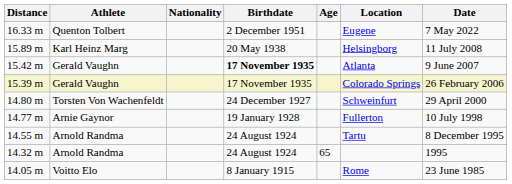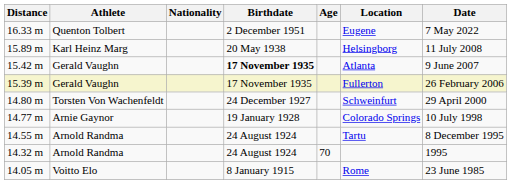 <table class="wikitable">
 <tr>
 <th>Distance</th>
 <th>Athlete</th>
 <th>Nationality</th>
 <th>Birthdate</th>
 <th>Age</th>
 <th>Location</th>
 <th>Date</th>
 </tr>
 <tr>
 <td>16.33 m</td>
 <td>Quenton Tolbert</td>
 <td></td>
 <td>2 December 1951</td>
 <td></td>
 <td><a href='#'>Eugene</a></td>
 <td>7 May 2022</td>
 </tr>
 <tr>
 <td>15.89 m</td>
 <td>Karl Heinz Marg</td>
 <td></td>
 <td>20 May 1938</td>
 <td></td>
 <td><a href='#'>Helsingborg</a></td>
 <td>11 July 2008</td>
 </tr>
 <tr>
 <td>15.42 m</td>
 <td>Gerald Vaughn</td>
 <td></td>
 <td><strong>17 November 1935</strong></td>
 <td></td>
 <td><a href='#'>Atlanta</a></td>
 <td>9 June 2007</td>
 </tr>
 <tr style="background:#f6f5ce;">
 <td>15.39 m </td>
 <td>Gerald Vaughn</td>
 <td></td>
 <td>17 November 1935</td>
 <td></td>
-<td><a href='#'>Colorado Springs</a></td>
+<td><a href='#'>Fullerton</a></td>
 <td>26 February 2006</td>
 </tr>
 <tr>
 <td>14.80 m</td>
 <td>Torsten Von Wachenfeldt</td>
 <td></td>
 <td>24 December 1927</td>
 <td></td>
 <td><a href='#'>Schweinfurt</a></td>
 <td>29 April 2000</td>
 </tr>
 <tr>
 <td>14.77 m</td>
 <td>Arnie Gaynor</td>
 <td></td>
 <td>19 January 1928</td>
 <td></td>
-<td><a href='#'>Fullerton</a></td>
+<td><a href='#'>Colorado Springs</a></td>
 <td>10 July 1998</td>
 </tr>
 <tr>
 <td>14.55 m </td>
 <td>Arnold Randma</td>
 <td></td>
 <td>24 August 1924</td>
 <td></td>
 <td><a href='#'>Tartu</a></td>
 <td>8 December 1995</td>
 </tr>
 <tr>
 <td>14.32 m</td>
 <td>Arnold Randma</td>
 <td></td>
 <td>24 August 1924</td>
-<td>65</td>
+<td>70</td>
 <td></td>
 <td>1995</td>
 </tr>
 <tr>
 <td>14.05 m</td>
 <td>Voitto Elo</td>
 <td></td>
 <td>8 January 1915</td>
 <td></td>
 <td><a href='#'>Rome</a></td>
 <td>23 June 1985</td>
 </tr>
 </table>
